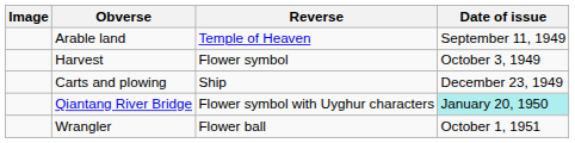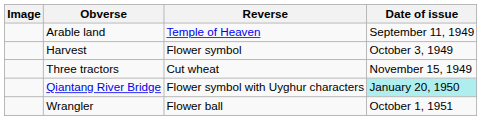 <table class="wikitable" style="font-size:90%">
 <tr>
 <th>Image</th>
 <th>Obverse</th>
 <th>Reverse</th>
 <th>Date of issue</th>
 </tr>
 <tr>
 <td></td>
 <td>Arable land</td>
 <td><a href='#'>Temple of Heaven</a></td>
 <td>September 11, 1949</td>
 </tr>
 <tr>
 <td></td>
 <td>Harvest</td>
 <td>Flower symbol</td>
 <td>October 3, 1949</td>
 </tr>
 <tr>
 <td></td>
-<td>Carts and plowing</td>
-<td>Ship</td>
-<td>December 23, 1949</td>
+<td>Three tractors</td>
+<td>Cut wheat</td>
+<td>November 15, 1949</td>
 </tr>
 <tr>
 <td></td>
 <td><a href='#'>Qiantang River Bridge</a></td>
 <td>Flower symbol with Uyghur characters</td>
 <td style="background: paleturquoise;">January 20, 1950</td>
 </tr>
 <tr>
 <td></td>
 <td>Wrangler</td>
 <td>Flower ball</td>
 <td>October 1, 1951</td>
 </tr>
 </table>
